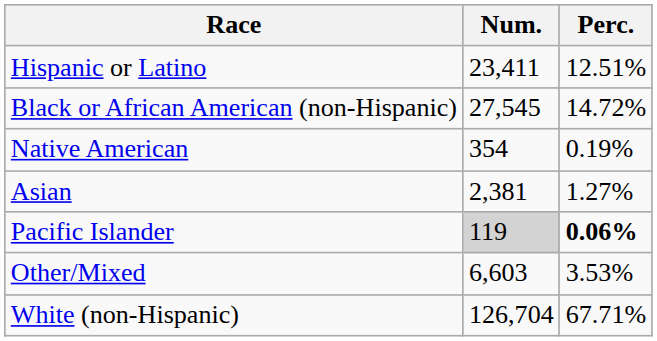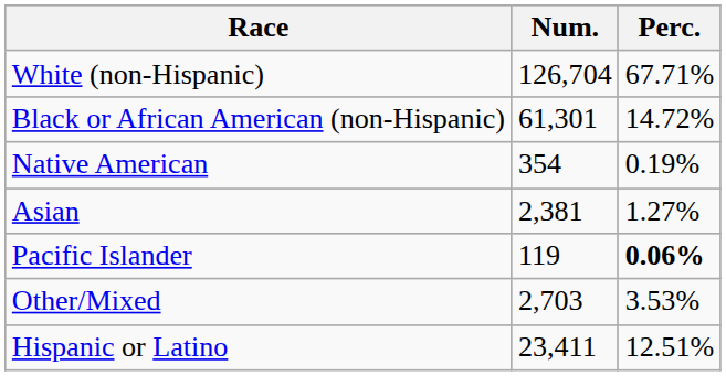 <table class="wikitable">
 <tr>
 <th>Race</th>
 <th>Num.</th>
 <th>Perc.</th>
 </tr>
 <tr>
-<td><a href='#'>Hispanic</a> or <a href='#'>Latino</a></td>
-<td>23,411</td>
-<td>12.51%</td>
+<td><a href='#'>White</a> (non-Hispanic)</td>
+<td>126,704</td>
+<td>67.71%</td>
 </tr>
 <tr>
 <td><a href='#'>Black or African American</a> (non-Hispanic)</td>
-<td>27,545</td>
+<td>61,301</td>
 <td>14.72%</td>
 </tr>
 <tr>
 <td><a href='#'>Native American</a></td>
 <td>354</td>
 <td>0.19%</td>
 </tr>
 <tr>
 <td><a href='#'>Asian</a></td>
 <td>2,381</td>
 <td>1.27%</td>
 </tr>
 <tr>
 <td><a href='#'>Pacific Islander</a></td>
-<td style="background: lightgrey;">119</td>
+<td>119</td>
 <td><strong>0.06%</strong></td>
 </tr>
 <tr>
 <td><a href='#'>Other/Mixed</a></td>
-<td>6,603</td>
+<td>2,703</td>
 <td>3.53%</td>
 </tr>
 <tr>
-<td><a href='#'>White</a> (non-Hispanic)</td>
-<td>126,704</td>
-<td>67.71%</td>
+<td><a href='#'>Hispanic</a> or <a href='#'>Latino</a></td>
+<td>23,411</td>
+<td>12.51%</td>
 </tr>
 </table>
